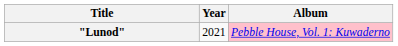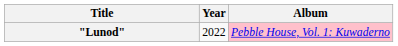 <table class="wikitable plainrowheaders" style="text-align:center;">
 <tr>
 <th scope="col" width="260">Title</th>
 <th scope="col">Year</th>
 <th scope="col">Album</th>
 </tr>
 <tr>
 <th scope="row">"Lunod"<br></th>
-<td>2021</td>
+<td>2022</td>
 <td style="background: pink;"><em><a href='#'>Pebble House, Vol. 1: Kuwaderno</a></em></td>
 </tr>
 </table>
